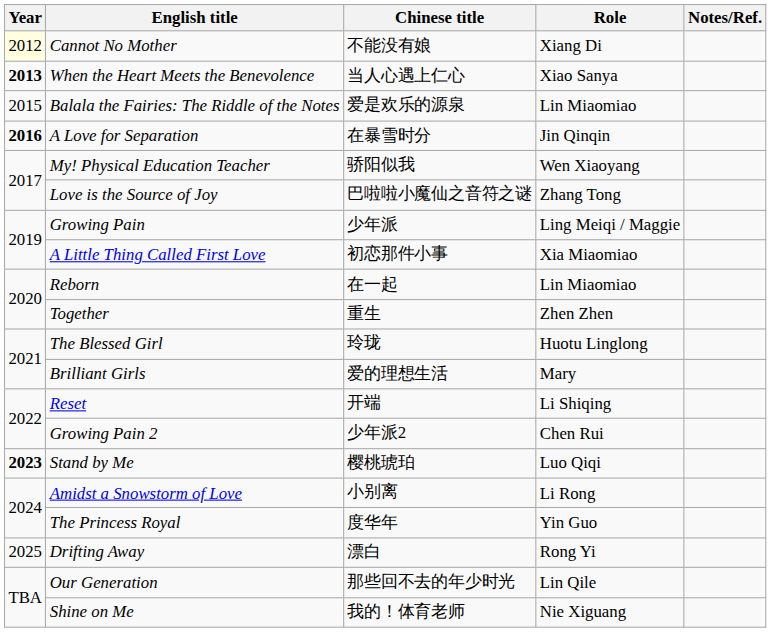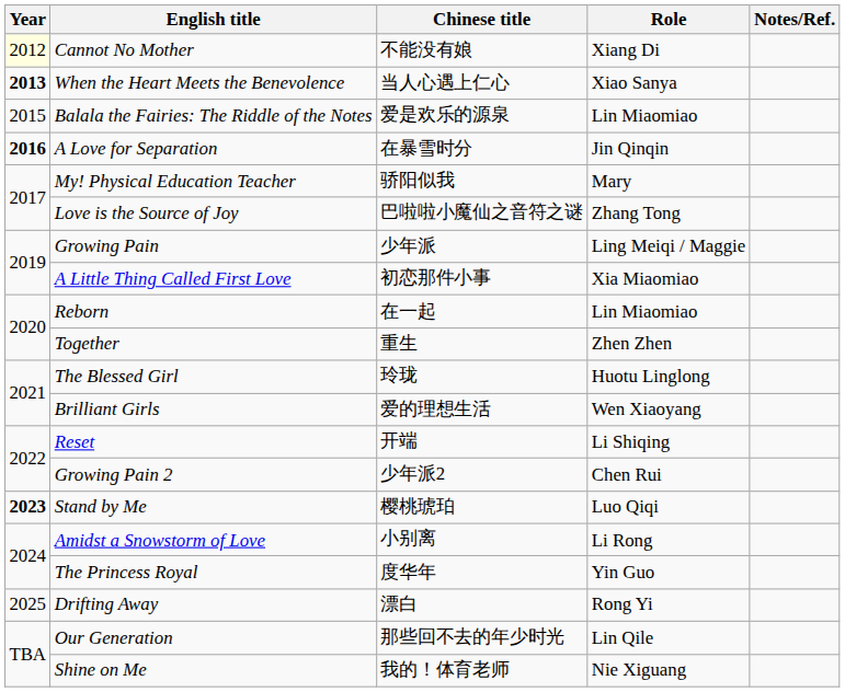 <table class="wikitable sortable">
 <tr>
 <th>Year</th>
 <th>English title</th>
 <th>Chinese title</th>
 <th>Role</th>
 <th class="unsortable">Notes/Ref.</th>
 </tr>
 <tr>
 <td style="background: lightyellow;">2012</td>
 <td><em>Cannot No Mother</em></td>
 <td>不能没有娘</td>
 <td>Xiang Di</td>
 <td></td>
 </tr>
 <tr>
 <td><strong>2013</strong></td>
 <td><em>When the Heart Meets the Benevolence</em></td>
 <td>当人心遇上仁心</td>
 <td>Xiao Sanya</td>
 <td></td>
 </tr>
 <tr>
 <td>2015</td>
 <td><em>Balala the Fairies: The Riddle of the Notes</em></td>
 <td>爱是欢乐的源泉</td>
 <td>Lin Miaomiao</td>
 <td></td>
 </tr>
 <tr>
 <td><strong>2016</strong></td>
 <td><em>A Love for Separation</em></td>
 <td>在暴雪时分</td>
 <td>Jin Qinqin</td>
 <td></td>
 </tr>
 <tr>
 <td rowspan=2>2017</td>
 <td><em>My! Physical Education Teacher</em></td>
 <td>骄阳似我</td>
-<td>Wen Xiaoyang</td>
+<td>Mary</td>
 <td></td>
 </tr>
 <tr>
 <td><em>Love is the Source of Joy</em></td>
 <td>巴啦啦小魔仙之音符之谜</td>
 <td>Zhang Tong</td>
 <td></td>
 </tr>
 <tr>
 <td rowspan="2">2019</td>
 <td><em>Growing Pain</em></td>
 <td>少年派</td>
 <td>Ling Meiqi / Maggie</td>
 <td></td>
 </tr>
 <tr>
 <td><em><a href='#'>A Little Thing Called First Love</a></em></td>
 <td>初恋那件小事</td>
 <td>Xia Miaomiao</td>
 <td></td>
 </tr>
 <tr>
 <td rowspan="2">2020</td>
 <td><em>Reborn</em></td>
 <td>在一起</td>
 <td>Lin Miaomiao</td>
 <td></td>
 </tr>
 <tr>
 <td><em>Together</em></td>
 <td>重生</td>
 <td>Zhen Zhen</td>
 <td></td>
 </tr>
 <tr>
 <td rowspan="2">2021</td>
 <td><em>The Blessed Girl</em></td>
 <td>玲珑</td>
 <td>Huotu Linglong</td>
 <td></td>
 </tr>
 <tr>
 <td><em>Brilliant Girls</em></td>
 <td>爱的理想生活</td>
-<td>Mary</td>
+<td>Wen Xiaoyang</td>
 <td></td>
 </tr>
 <tr>
 <td rowspan=2>2022</td>
 <td><em><a href='#'>Reset</a></em></td>
 <td>开端</td>
 <td>Li Shiqing</td>
 <td></td>
 </tr>
 <tr>
 <td><em>Growing Pain 2</em></td>
 <td>少年派2</td>
 <td>Chen Rui</td>
 <td></td>
 </tr>
 <tr>
 <td><strong>2023</strong></td>
 <td><em>Stand by Me</em></td>
 <td>樱桃琥珀</td>
 <td>Luo Qiqi</td>
 <td></td>
 </tr>
 <tr>
 <td rowspan="2">2024</td>
 <td><em><a href='#'>Amidst a Snowstorm of Love</a></em></td>
 <td>小别离</td>
 <td>Li Rong</td>
 <td></td>
 </tr>
 <tr>
 <td><em>The Princess Royal</em></td>
 <td>度华年</td>
 <td>Yin Guo</td>
 <td></td>
 </tr>
 <tr>
 <td>2025</td>
 <td><em>Drifting Away</em></td>
 <td>漂白</td>
 <td>Rong Yi</td>
 <td></td>
 </tr>
 <tr>
 <td rowspan="2">TBA</td>
 <td><em>Our Generation</em></td>
 <td>那些回不去的年少时光</td>
 <td>Lin Qile</td>
 <td></td>
 </tr>
 <tr>
 <td><em>Shine on Me</em></td>
 <td>我的！体育老师</td>
 <td>Nie Xiguang</td>
 <td></td>
 </tr>
 </table>
